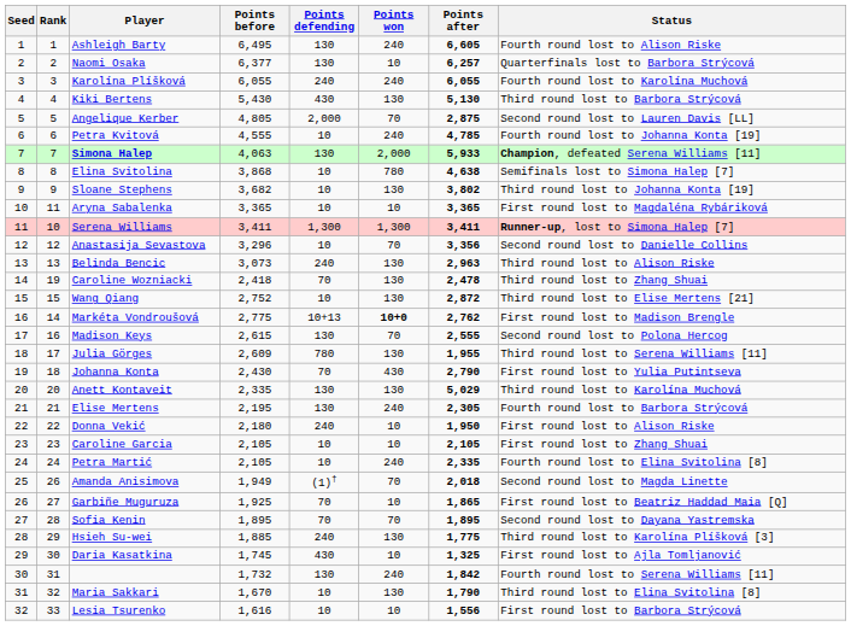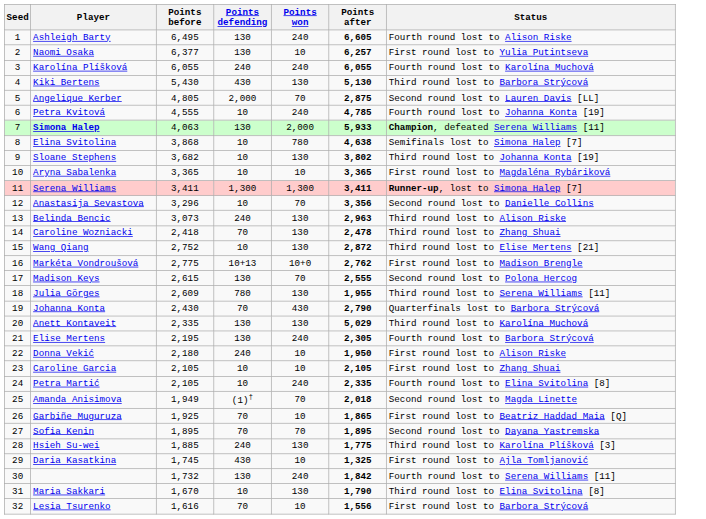 <table class="wikitable sortable" style="text-align:center;">
 <tr>
 <th style="width:30px;">Seed</th>
-<th style="width:30px;">Rank</th>
 <th style="width:170px;">Player</th>
 <th style="width:75px;">Points <br>before</th>
 <th style="width:75px;"><a href='#'>Points <br>defending</a></th>
 <th style="width:75px;"><a href='#'>Points <br>won</a></th>
 <th style="width:75px;">Points <br>after</th>
 <th style="width:400px;">Status</th>
 </tr>
 <tr>
-<td>1</td>
 <td>1</td>
 <td style="text-align:left;"> <a href='#'>Ashleigh Barty</a></td>
 <td>6,495</td>
 <td>130</td>
 <td>240</td>
 <td><strong>6,605</strong></td>
 <td style="text-align:left;">Fourth round lost to  <a href='#'>Alison Riske</a></td>
 </tr>
 <tr>
 <td>2</td>
-<td>2</td>
 <td style="text-align:left;"> <a href='#'>Naomi Osaka</a></td>
 <td>6,377</td>
 <td>130</td>
 <td>10</td>
 <td><strong>6,257</strong></td>
-<td style="text-align:left;">Quarterfinals lost to  <a href='#'>Barbora Strýcová</a></td>
+<td style="text-align:left;">First round lost to  <a href='#'>Yulia Putintseva</a></td>
 </tr>
 <tr>
-<td>3</td>
 <td>3</td>
 <td style="text-align:left;"> <a href='#'>Karolína Plíšková</a></td>
 <td>6,055</td>
 <td>240</td>
 <td>240</td>
 <td><strong>6,055</strong></td>
 <td style="text-align:left;">Fourth round lost to  <a href='#'>Karolína Muchová</a></td>
 </tr>
 <tr>
 <td>4</td>
-<td>4</td>
 <td style="text-align:left;"> <a href='#'>Kiki Bertens</a></td>
 <td>5,430</td>
 <td>430</td>
 <td>130</td>
 <td><strong>5,130</strong></td>
 <td style="text-align:left;">Third round lost to  <a href='#'>Barbora Strýcová</a></td>
 </tr>
 <tr>
-<td>5</td>
 <td>5</td>
 <td style="text-align:left;"> <a href='#'>Angelique Kerber</a></td>
 <td>4,805</td>
 <td>2,000</td>
 <td>70</td>
 <td><strong>2,875</strong></td>
 <td style="text-align:left;">Second round lost to  <a href='#'>Lauren Davis</a> [LL]</td>
 </tr>
 <tr>
 <td>6</td>
-<td>6</td>
 <td style="text-align:left;"> <a href='#'>Petra Kvitová</a></td>
 <td>4,555</td>
 <td>10</td>
 <td>240</td>
 <td><strong>4,785</strong></td>
 <td style="text-align:left;">Fourth round lost to  <a href='#'>Johanna Konta</a> [19]</td>
 </tr>
 <tr style="background:#cfc;">
-<td>7</td>
 <td>7</td>
 <td style="text-align:left;"><strong> <a href='#'>Simona Halep</a></strong></td>
 <td>4,063</td>
 <td>130</td>
 <td>2,000</td>
 <td><strong>5,933</strong></td>
 <td style="text-align:left;"><strong>Champion</strong>, defeated  <a href='#'>Serena Williams</a> [11]</td>
 </tr>
 <tr>
 <td>8</td>
-<td>8</td>
 <td style="text-align:left;"> <a href='#'>Elina Svitolina</a></td>
 <td>3,868</td>
 <td>10</td>
 <td>780</td>
 <td><strong>4,638</strong></td>
 <td style="text-align:left;">Semifinals lost to  <a href='#'>Simona Halep</a> [7]</td>
 </tr>
 <tr>
-<td>9</td>
 <td>9</td>
 <td style="text-align:left;"> <a href='#'>Sloane Stephens</a></td>
 <td>3,682</td>
 <td>10</td>
 <td>130</td>
 <td><strong>3,802</strong></td>
 <td style="text-align:left;">Third round lost to  <a href='#'>Johanna Konta</a> [19]</td>
 </tr>
 <tr>
 <td>10</td>
-<td>11</td>
 <td style="text-align:left;"> <a href='#'>Aryna Sabalenka</a></td>
 <td>3,365</td>
 <td>10</td>
 <td>10</td>
 <td><strong>3,365</strong></td>
 <td style="text-align:left;">First round lost to  <a href='#'>Magdaléna Rybáriková</a></td>
 </tr>
 <tr style="background:#fcc;">
 <td>11</td>
-<td>10</td>
 <td style="text-align:left;"> <a href='#'>Serena Williams</a></td>
 <td>3,411</td>
 <td>1,300</td>
 <td>1,300</td>
 <td><strong>3,411</strong></td>
 <td style="text-align:left;"><strong>Runner-up</strong>, lost to  <a href='#'>Simona Halep</a> [7]</td>
 </tr>
 <tr>
-<td>12</td>
 <td>12</td>
 <td style="text-align:left;"> <a href='#'>Anastasija Sevastova</a></td>
 <td>3,296</td>
 <td>10</td>
 <td>70</td>
 <td><strong>3,356</strong></td>
 <td style="text-align:left;">Second round lost to  <a href='#'>Danielle Collins</a></td>
 </tr>
 <tr>
 <td>13</td>
-<td>13</td>
 <td style="text-align:left;"> <a href='#'>Belinda Bencic</a></td>
 <td>3,073</td>
 <td>240</td>
 <td>130</td>
 <td><strong>2,963</strong></td>
 <td style="text-align:left;">Third round lost to  <a href='#'>Alison Riske</a></td>
 </tr>
 <tr>
 <td>14</td>
-<td>19</td>
 <td style="text-align:left;"> <a href='#'>Caroline Wozniacki</a></td>
 <td>2,418</td>
 <td>70</td>
 <td>130</td>
 <td><strong>2,478</strong></td>
 <td style="text-align:left;">Third round lost to  <a href='#'>Zhang Shuai</a></td>
 </tr>
 <tr>
-<td>15</td>
 <td>15</td>
 <td style="text-align:left;"> <a href='#'>Wang Qiang</a></td>
 <td>2,752</td>
 <td>10</td>
 <td>130</td>
 <td><strong>2,872</strong></td>
 <td style="text-align:left;">Third round lost to  <a href='#'>Elise Mertens</a> [21]</td>
 </tr>
 <tr>
 <td>16</td>
-<td>14</td>
 <td style="text-align:left;"> <a href='#'>Markéta Vondroušová</a></td>
 <td>2,775</td>
 <td>10+13 </td>
-<td><strong>10+0</strong></td>
+<td>10+0</td>
 <td><strong>2,762</strong></td>
 <td style="text-align:left;">First round lost to  <a href='#'>Madison Brengle</a></td>
 </tr>
 <tr>
 <td>17</td>
-<td>16</td>
 <td style="text-align:left;"> <a href='#'>Madison Keys</a></td>
 <td>2,615</td>
 <td>130</td>
 <td>70</td>
 <td><strong>2,555</strong></td>
 <td style="text-align:left;">Second round lost to  <a href='#'>Polona Hercog</a></td>
 </tr>
 <tr>
 <td>18</td>
-<td>17</td>
 <td style="text-align:left;"> <a href='#'>Julia Görges</a></td>
 <td>2,609</td>
 <td>780</td>
 <td>130</td>
 <td><strong>1,955</strong></td>
 <td style="text-align:left;">Third round lost to  <a href='#'>Serena Williams</a> [11]</td>
 </tr>
 <tr>
 <td>19</td>
-<td>18</td>
 <td style="text-align:left;"> <a href='#'>Johanna Konta</a></td>
 <td>2,430</td>
 <td>70</td>
 <td>430</td>
 <td><strong>2,790</strong></td>
-<td style="text-align:left;">First round lost to  <a href='#'>Yulia Putintseva</a></td>
+<td style="text-align:left;">Quarterfinals lost to  <a href='#'>Barbora Strýcová</a></td>
 </tr>
 <tr>
-<td>20</td>
 <td>20</td>
 <td style="text-align:left;"> <a href='#'>Anett Kontaveit</a></td>
 <td>2,335</td>
 <td>130</td>
 <td>130</td>
 <td><strong>5,029</strong></td>
 <td style="text-align:left;">Third round lost to  <a href='#'>Karolína Muchová</a></td>
 </tr>
 <tr>
 <td>21</td>
-<td>21</td>
 <td style="text-align:left;"> <a href='#'>Elise Mertens</a></td>
 <td>2,195</td>
 <td>130</td>
 <td>240</td>
 <td><strong>2,305</strong></td>
 <td style="text-align:left;">Fourth round lost to  <a href='#'>Barbora Strýcová</a></td>
 </tr>
 <tr>
-<td>22</td>
 <td>22</td>
 <td style="text-align:left;"> <a href='#'>Donna Vekić</a></td>
 <td>2,180</td>
 <td>240</td>
 <td>10</td>
 <td><strong>1,950</strong></td>
 <td style="text-align:left;">First round lost to  <a href='#'>Alison Riske</a></td>
 </tr>
 <tr>
 <td>23</td>
-<td>23</td>
 <td style="text-align:left;"> <a href='#'>Caroline Garcia</a></td>
 <td>2,105</td>
 <td>10</td>
 <td>10</td>
 <td><strong>2,105</strong></td>
 <td style="text-align:left;">First round lost to  <a href='#'>Zhang Shuai</a></td>
 </tr>
 <tr>
-<td>24</td>
 <td>24</td>
 <td style="text-align:left;"> <a href='#'>Petra Martić</a></td>
 <td>2,105</td>
 <td>10</td>
 <td>240</td>
 <td><strong>2,335</strong></td>
 <td style="text-align:left;">Fourth round lost to  <a href='#'>Elina Svitolina</a> [8]</td>
 </tr>
 <tr>
 <td>25</td>
-<td>26</td>
 <td style="text-align:left;"> <a href='#'>Amanda Anisimova</a></td>
 <td>1,949</td>
 <td>(1)<sup>†</sup></td>
 <td>70</td>
 <td><strong>2,018</strong></td>
 <td style="text-align:left;">Second round lost to  <a href='#'>Magda Linette</a></td>
 </tr>
 <tr>
 <td>26</td>
-<td>27</td>
 <td style="text-align:left;"> <a href='#'>Garbiñe Muguruza</a></td>
 <td>1,925</td>
 <td>70</td>
 <td>10</td>
 <td><strong>1,865</strong></td>
 <td style="text-align:left;">First round lost to  <a href='#'>Beatriz Haddad Maia</a> [Q]</td>
 </tr>
 <tr>
 <td>27</td>
-<td>28</td>
 <td style="text-align:left;"> <a href='#'>Sofia Kenin</a></td>
 <td>1,895</td>
 <td>70</td>
 <td>70</td>
 <td><strong>1,895</strong></td>
 <td style="text-align:left;">Second round lost to  <a href='#'>Dayana Yastremska</a></td>
 </tr>
 <tr>
 <td>28</td>
-<td>29</td>
 <td style="text-align:left;"> <a href='#'>Hsieh Su-wei</a></td>
 <td>1,885</td>
 <td>240</td>
 <td>130</td>
 <td><strong>1,775</strong></td>
 <td style="text-align:left;">Third round lost to  <a href='#'>Karolína Plíšková</a> [3]</td>
 </tr>
 <tr>
 <td>29</td>
-<td>30</td>
 <td style="text-align:left;"> <a href='#'>Daria Kasatkina</a></td>
 <td>1,745</td>
 <td>430</td>
 <td>10</td>
 <td><strong>1,325</strong></td>
 <td style="text-align:left;">First round lost to  <a href='#'>Ajla Tomljanović</a></td>
 </tr>
 <tr>
 <td>30</td>
-<td>31</td>
 <td style="text-align:left;"></td>
 <td>1,732</td>
 <td>130</td>
 <td>240</td>
 <td><strong>1,842</strong></td>
 <td style="text-align:left;">Fourth round lost to  <a href='#'>Serena Williams</a> [11]</td>
 </tr>
 <tr>
 <td>31</td>
-<td>32</td>
 <td style="text-align:left;"> <a href='#'>Maria Sakkari</a></td>
 <td>1,670</td>
 <td>10</td>
 <td>130</td>
 <td><strong>1,790</strong></td>
 <td style="text-align:left;">Third round lost to  <a href='#'>Elina Svitolina</a> [8]</td>
 </tr>
 <tr>
 <td>32</td>
-<td>33</td>
 <td style="text-align:left;"> <a href='#'>Lesia Tsurenko</a></td>
 <td>1,616</td>
-<td>10</td>
+<td>70</td>
 <td>10</td>
 <td><strong>1,556</strong></td>
 <td style="text-align:left;">First round lost to  <a href='#'>Barbora Strýcová</a></td>
 </tr>
 </table>
